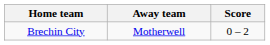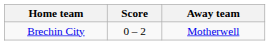 <table class="wikitable" style="text-align: center">
 <tr>
 <th width=140>Home team</th>
+<th width=70>Score</th>
 <th width=140>Away team</th>
-<th width=70>Score</th>
 </tr>
 <tr>
 <td><a href='#'>Brechin City</a></td>
+<td>0 – 2</td>
 <td><a href='#'>Motherwell</a></td>
-<td>0 – 2</td>
 </tr>
 </table>
